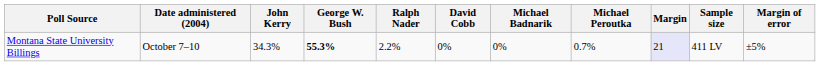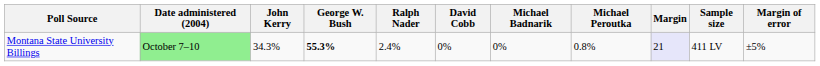 <table class="wikitable">
 <tr>
 <th>Poll Source</th>
 <th>Date administered (2004)</th>
 <th>John Kerry</th>
 <th>George W. Bush</th>
 <th>Ralph Nader</th>
 <th>David Cobb</th>
 <th>Michael Badnarik</th>
 <th>Michael Peroutka</th>
 <th>Margin</th>
 <th>Sample size</th>
 <th>Margin of error</th>
 </tr>
 <tr>
 <td><a href='#'>Montana State University Billings</a></td>
-<td>October 7–10</td>
+<td style="background: lightgreen;">October 7–10</td>
 <td>34.3%</td>
 <td><strong>55.3%</strong></td>
-<td>2.2%</td>
+<td>2.4%</td>
 <td>0%</td>
 <td>0%</td>
-<td>0.7%</td>
+<td>0.8%</td>
 <td style="background: lavender;">21</td>
 <td>411 LV</td>
 <td>±5%</td>
 </tr>
 </table>
